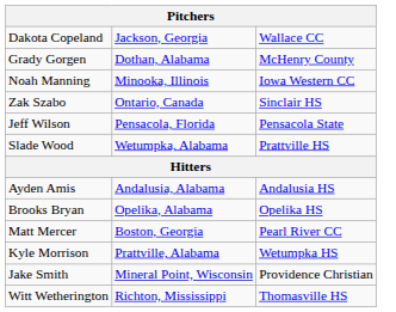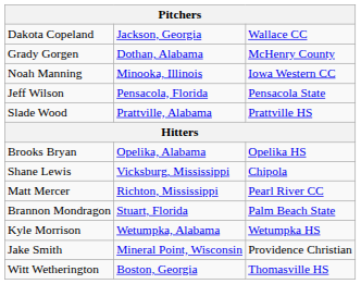 <table class="wikitable">
 <tr>
 <th colspan=3>Pitchers</th>
 </tr>
 <tr>
 <td>Dakota Copeland</td>
 <td><a href='#'>Jackson, Georgia</a></td>
 <td><a href='#'>Wallace CC</a></td>
 </tr>
 <tr>
 <td>Grady Gorgen</td>
 <td><a href='#'>Dothan, Alabama</a></td>
 <td><a href='#'>McHenry County</a></td>
 </tr>
 <tr>
 <td>Noah Manning</td>
 <td><a href='#'>Minooka, Illinois</a></td>
 <td><a href='#'>Iowa Western CC</a></td>
 </tr>
 <tr>
-<td>Zak Szabo</td>
-<td><a href='#'>Ontario, Canada</a></td>
-<td><a href='#'>Sinclair HS</a></td>
-</tr>
-<tr>
 <td>Jeff Wilson</td>
 <td><a href='#'>Pensacola, Florida</a></td>
 <td><a href='#'>Pensacola State</a></td>
 </tr>
 <tr>
 <td>Slade Wood</td>
-<td><a href='#'>Wetumpka, Alabama</a></td>
+<td><a href='#'>Prattville, Alabama</a></td>
 <td><a href='#'>Prattville HS</a></td>
 </tr>
 <tr>
 <th colspan=3>Hitters</th>
-</tr>
-<tr>
-<td>Ayden Amis</td>
-<td><a href='#'>Andalusia, Alabama</a></td>
-<td><a href='#'>Andalusia HS</a></td>
 </tr>
 <tr>
 <td>Brooks Bryan</td>
 <td><a href='#'>Opelika, Alabama</a></td>
 <td><a href='#'>Opelika HS</a></td>
 </tr>
 <tr>
+<td>Shane Lewis</td>
+<td><a href='#'>Vicksburg, Mississippi</a></td>
+<td><a href='#'>Chipola</a></td>
+</tr>
+<tr>
 <td>Matt Mercer</td>
-<td><a href='#'>Boston, Georgia</a></td>
+<td><a href='#'>Richton, Mississippi</a></td>
 <td><a href='#'>Pearl River CC</a></td>
 </tr>
 <tr>
+<td>Brannon Mondragon</td>
+<td><a href='#'>Stuart, Florida</a></td>
+<td><a href='#'>Palm Beach State</a></td>
+</tr>
+<tr>
 <td>Kyle Morrison</td>
-<td><a href='#'>Prattville, Alabama</a></td>
+<td><a href='#'>Wetumpka, Alabama</a></td>
 <td><a href='#'>Wetumpka HS</a></td>
 </tr>
 <tr>
 <td>Jake Smith</td>
 <td><a href='#'>Mineral Point, Wisconsin</a></td>
 <td>Providence Christian</td>
 </tr>
 <tr>
 <td>Witt Wetherington</td>
-<td><a href='#'>Richton, Mississippi</a></td>
+<td><a href='#'>Boston, Georgia</a></td>
 <td><a href='#'>Thomasville HS</a></td>
 </tr>
 </table>
